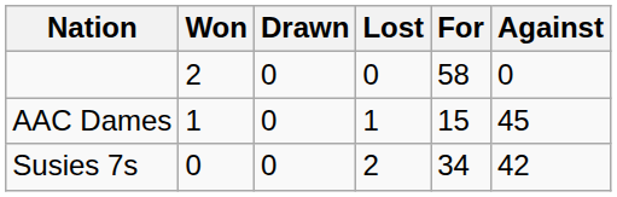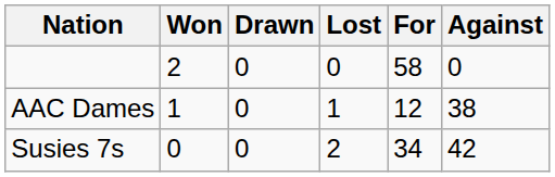 <table class="wikitable">
 <tr>
 <th>Nation</th>
 <th>Won</th>
 <th>Drawn</th>
 <th>Lost</th>
 <th>For</th>
 <th>Against</th>
 </tr>
 <tr>
 <td></td>
 <td>2</td>
 <td>0</td>
 <td>0</td>
 <td>58</td>
 <td>0</td>
 </tr>
 <tr>
 <td>AAC Dames</td>
 <td>1</td>
 <td>0</td>
 <td>1</td>
-<td>15</td>
-<td>45</td>
+<td>12</td>
+<td>38</td>
 </tr>
 <tr>
 <td>Susies 7s</td>
 <td>0</td>
 <td>0</td>
 <td>2</td>
 <td>34</td>
 <td>42</td>
 </tr>
 </table>
